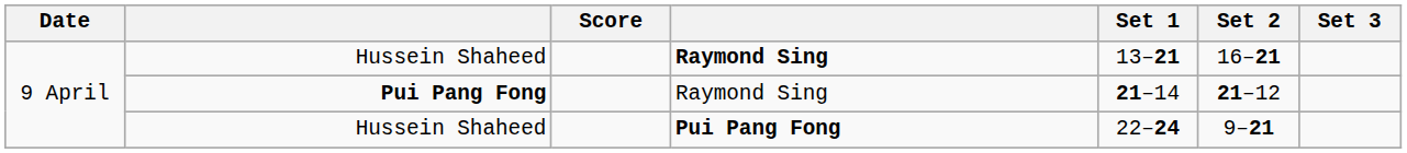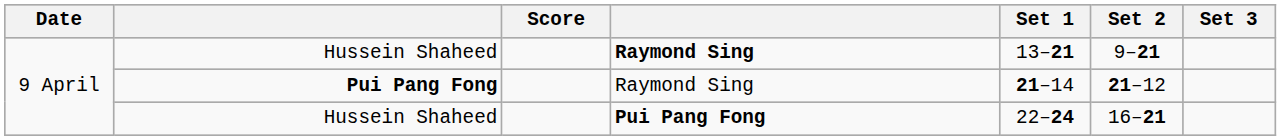 <table class="wikitable" style="text-align: center; font-size:90%">
 <tr>
 <th width="60">Date</th>
 <th align="right" width="230"></th>
 <th width="60">Score</th>
 <th align="left" width="230"></th>
 <th width="50">Set 1</th>
 <th width="50">Set 2</th>
 <th width="50">Set 3</th>
 </tr>
 <tr>
 <td rowspan="3">9 April</td>
 <td align="right">Hussein Shaheed </td>
 <td></td>
 <td align="left"><strong> Raymond Sing</strong></td>
 <td>13–<strong>21</strong></td>
-<td>16–<strong>21</strong></td>
+<td>9–<strong>21</strong></td>
 <td></td>
 </tr>
 <tr>
 <td align="right"><strong>Pui Pang Fong </strong></td>
 <td></td>
 <td align="left"> Raymond Sing</td>
 <td><strong>21</strong>–14</td>
 <td><strong>21</strong>–12</td>
 <td></td>
 </tr>
 <tr>
 <td align="right">Hussein Shaheed </td>
 <td></td>
 <td align="left"><strong> Pui Pang Fong</strong></td>
 <td>22–<strong>24</strong></td>
-<td>9–<strong>21</strong></td>
+<td>16–<strong>21</strong></td>
 <td></td>
 </tr>
 </table>
